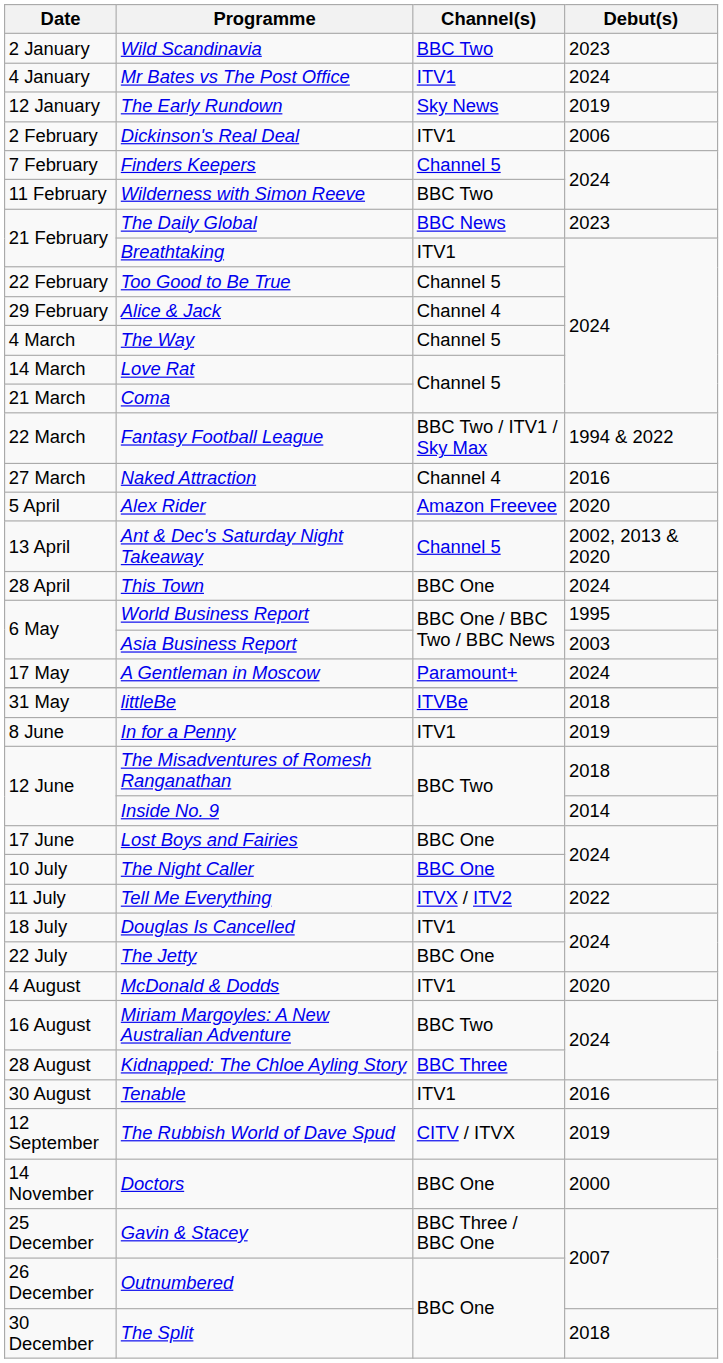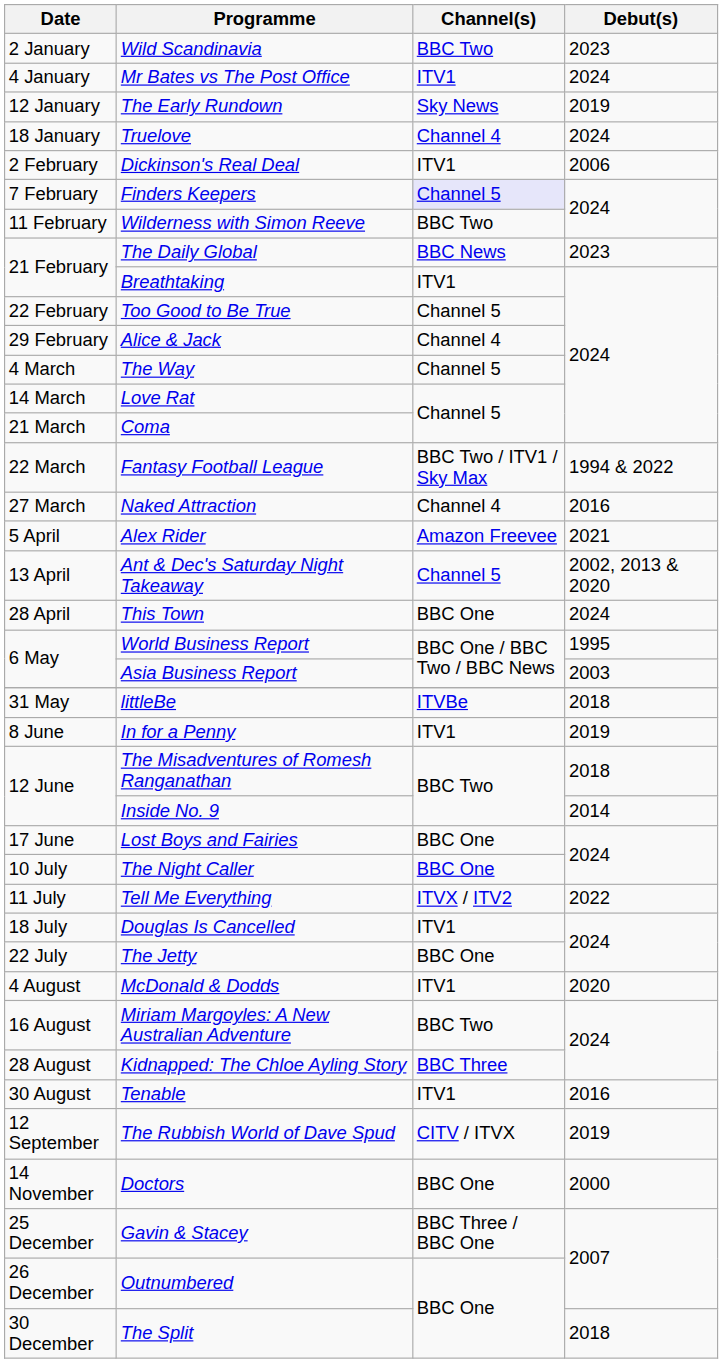 <table class="wikitable">
 <tr>
 <th width=90>Date</th>
 <th width=250>Programme</th>
 <th width=125>Channel(s)</th>
 <th width=125>Debut(s)</th>
 </tr>
 <tr>
 <td>2 January</td>
 <td><em><a href='#'>Wild Scandinavia</a></em></td>
 <td><a href='#'>BBC Two</a></td>
 <td>2023</td>
 </tr>
 <tr>
 <td>4 January</td>
 <td><em><a href='#'>Mr Bates vs The Post Office</a></em></td>
 <td><a href='#'>ITV1</a></td>
 <td>2024</td>
 </tr>
 <tr>
 <td>12 January</td>
 <td><em><a href='#'>The Early Rundown</a></em></td>
 <td><a href='#'>Sky News</a></td>
 <td>2019</td>
 </tr>
 <tr>
+<td>18 January</td>
+<td><em><a href='#'>Truelove</a></em></td>
+<td><a href='#'>Channel 4</a></td>
+<td>2024</td>
+</tr>
+<tr>
 <td>2 February</td>
 <td><em><a href='#'>Dickinson's Real Deal</a></em></td>
 <td>ITV1</td>
 <td>2006</td>
 </tr>
 <tr>
 <td>7 February</td>
 <td><em><a href='#'>Finders Keepers</a></em></td>
-<td><a href='#'>Channel 5</a></td>
+<td style="background: lavender;"><a href='#'>Channel 5</a></td>
 <td rowspan="2">2024</td>
 </tr>
 <tr>
 <td>11 February</td>
 <td><em><a href='#'>Wilderness with Simon Reeve</a></em></td>
 <td>BBC Two</td>
 </tr>
 <tr>
 <td rowspan="2">21 February</td>
 <td><em><a href='#'>The Daily Global</a></em></td>
 <td><a href='#'>BBC News</a></td>
 <td>2023</td>
 </tr>
 <tr>
 <td><em><a href='#'>Breathtaking</a></em></td>
 <td>ITV1</td>
 <td rowspan="6">2024</td>
 </tr>
 <tr>
 <td>22 February</td>
 <td><em><a href='#'>Too Good to Be True</a></em></td>
 <td>Channel 5</td>
 </tr>
 <tr>
 <td>29 February</td>
 <td><em><a href='#'>Alice & Jack</a></em></td>
 <td>Channel 4</td>
 </tr>
 <tr>
 <td>4 March</td>
 <td><em><a href='#'>The Way</a></em></td>
 <td>Channel 5</td>
 </tr>
 <tr>
 <td>14 March</td>
 <td><em><a href='#'>Love Rat</a></em></td>
 <td rowspan="2">Channel 5</td>
 </tr>
 <tr>
 <td>21 March</td>
 <td><em><a href='#'>Coma</a></em></td>
 </tr>
 <tr>
 <td>22 March</td>
 <td><em><a href='#'>Fantasy Football League</a></em></td>
 <td>BBC Two / ITV1 / <a href='#'>Sky Max</a></td>
 <td>1994 & 2022</td>
 </tr>
 <tr>
 <td>27 March</td>
 <td><em><a href='#'>Naked Attraction</a></em></td>
 <td>Channel 4</td>
 <td>2016</td>
 </tr>
 <tr>
 <td>5 April</td>
 <td><em><a href='#'>Alex Rider</a></em></td>
 <td><a href='#'>Amazon Freevee</a></td>
-<td>2020</td>
+<td>2021</td>
 </tr>
 <tr>
 <td>13 April</td>
 <td><em><a href='#'>Ant & Dec's Saturday Night Takeaway</a></em></td>
 <td><a href='#'>Channel 5</a></td>
 <td>2002, 2013 & 2020</td>
 </tr>
 <tr>
 <td>28 April</td>
 <td><em><a href='#'>This Town</a></em></td>
 <td>BBC One</td>
 <td>2024</td>
 </tr>
 <tr>
 <td rowspan="2">6 May</td>
 <td><em><a href='#'>World Business Report</a></em></td>
 <td rowspan="2">BBC One / BBC Two / BBC News</td>
 <td>1995</td>
 </tr>
 <tr>
 <td><em><a href='#'>Asia Business Report</a></em></td>
 <td>2003</td>
-</tr>
-<tr>
-<td>17 May</td>
-<td><em><a href='#'>A Gentleman in Moscow</a></em></td>
-<td><a href='#'>Paramount+</a></td>
-<td>2024</td>
 </tr>
 <tr>
 </tr>
 <tr>
 <td>31 May</td>
 <td><em><a href='#'>littleBe</a></em></td>
 <td><a href='#'>ITVBe</a></td>
 <td>2018</td>
 </tr>
 <tr>
 <td>8 June</td>
 <td><em><a href='#'>In for a Penny</a></em></td>
 <td>ITV1</td>
 <td>2019</td>
 </tr>
 <tr>
 <td rowspan="2">12 June</td>
 <td><em><a href='#'>The Misadventures of Romesh Ranganathan</a></em></td>
 <td rowspan="2">BBC Two</td>
 <td>2018</td>
 </tr>
 <tr>
 <td><em><a href='#'>Inside No. 9</a></em></td>
 <td>2014</td>
 </tr>
 <tr>
 <td>17 June</td>
 <td><em><a href='#'>Lost Boys and Fairies</a></em></td>
 <td>BBC One</td>
 <td rowspan="2">2024</td>
 </tr>
 <tr>
 <td>10 July</td>
 <td><em><a href='#'>The Night Caller</a></em></td>
 <td><a href='#'>BBC One</a></td>
 </tr>
 <tr>
 <td>11 July</td>
 <td><em><a href='#'>Tell Me Everything</a></em></td>
 <td><a href='#'>ITVX</a> / <a href='#'>ITV2</a></td>
 <td>2022</td>
 </tr>
 <tr>
 <td>18 July</td>
 <td><em><a href='#'>Douglas Is Cancelled</a></em></td>
 <td>ITV1</td>
 <td rowspan="2">2024</td>
 </tr>
 <tr>
 <td>22 July</td>
 <td><em><a href='#'>The Jetty</a></em></td>
 <td>BBC One</td>
 </tr>
 <tr>
 <td>4 August</td>
 <td><em><a href='#'>McDonald & Dodds</a></em></td>
 <td>ITV1</td>
 <td>2020</td>
 </tr>
 <tr>
 <td>16 August</td>
 <td><em><a href='#'>Miriam Margoyles: A New Australian Adventure</a></em></td>
 <td>BBC Two</td>
 <td rowspan="2">2024</td>
 </tr>
 <tr>
 <td>28 August</td>
 <td><em><a href='#'>Kidnapped: The Chloe Ayling Story</a></em></td>
 <td><a href='#'>BBC Three</a></td>
 </tr>
 <tr>
 <td>30 August</td>
 <td><em><a href='#'>Tenable</a></em></td>
 <td>ITV1</td>
 <td>2016</td>
 </tr>
 <tr>
 <td>12 September</td>
 <td><em><a href='#'>The Rubbish World of Dave Spud</a></em></td>
 <td><a href='#'>CITV</a> / ITVX</td>
 <td>2019</td>
 </tr>
 <tr>
 <td>14 November</td>
 <td><em><a href='#'>Doctors</a></em></td>
 <td>BBC One</td>
 <td>2000</td>
 </tr>
 <tr>
 <td>25 December</td>
 <td><em><a href='#'>Gavin & Stacey</a></em></td>
 <td>BBC Three / BBC One</td>
 <td rowspan="2">2007</td>
 </tr>
 <tr>
 <td>26 December</td>
 <td><em><a href='#'>Outnumbered</a></em></td>
 <td rowspan="2">BBC One</td>
 </tr>
 <tr>
 <td>30 December</td>
 <td><em><a href='#'>The Split</a></em></td>
 <td>2018</td>
 </tr>
 </table>
